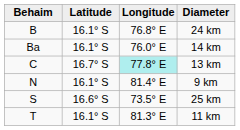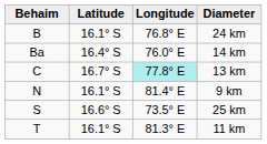 <table class="wikitable">
 <tr>
 <th width="25%" style="background:#eeeeee;">Behaim</th>
 <th width="25%" style="background:#eeeeee;">Latitude</th>
 <th width="25%" style="background:#eeeeee;">Longitude</th>
 <th width="25%" style="background:#eeeeee;">Diameter</th>
 </tr>
 <tr>
 <td align="center">B</td>
 <td align="center">16.1° S</td>
 <td align="center">76.8° E</td>
 <td align="center">24 km</td>
 </tr>
 <tr>
 <td align="center">Ba</td>
-<td align="center">16.1° S</td>
+<td align="center">16.4° S</td>
 <td align="center">76.0° E</td>
 <td align="center">14 km</td>
 </tr>
 <tr>
 <td align="center">C</td>
 <td align="center">16.7° S</td>
 <td align="center" style="background: paleturquoise;">77.8° E</td>
 <td align="center">13 km</td>
 </tr>
 <tr>
 <td align="center">N</td>
 <td align="center">16.1° S</td>
 <td align="center">81.4° E</td>
 <td align="center">9 km</td>
 </tr>
 <tr>
 <td align="center">S</td>
 <td align="center">16.6° S</td>
 <td align="center">73.5° E</td>
 <td align="center">25 km</td>
 </tr>
 <tr>
 <td align="center">T</td>
 <td align="center">16.1° S</td>
 <td align="center">81.3° E</td>
 <td align="center">11 km</td>
 </tr>
 </table>
